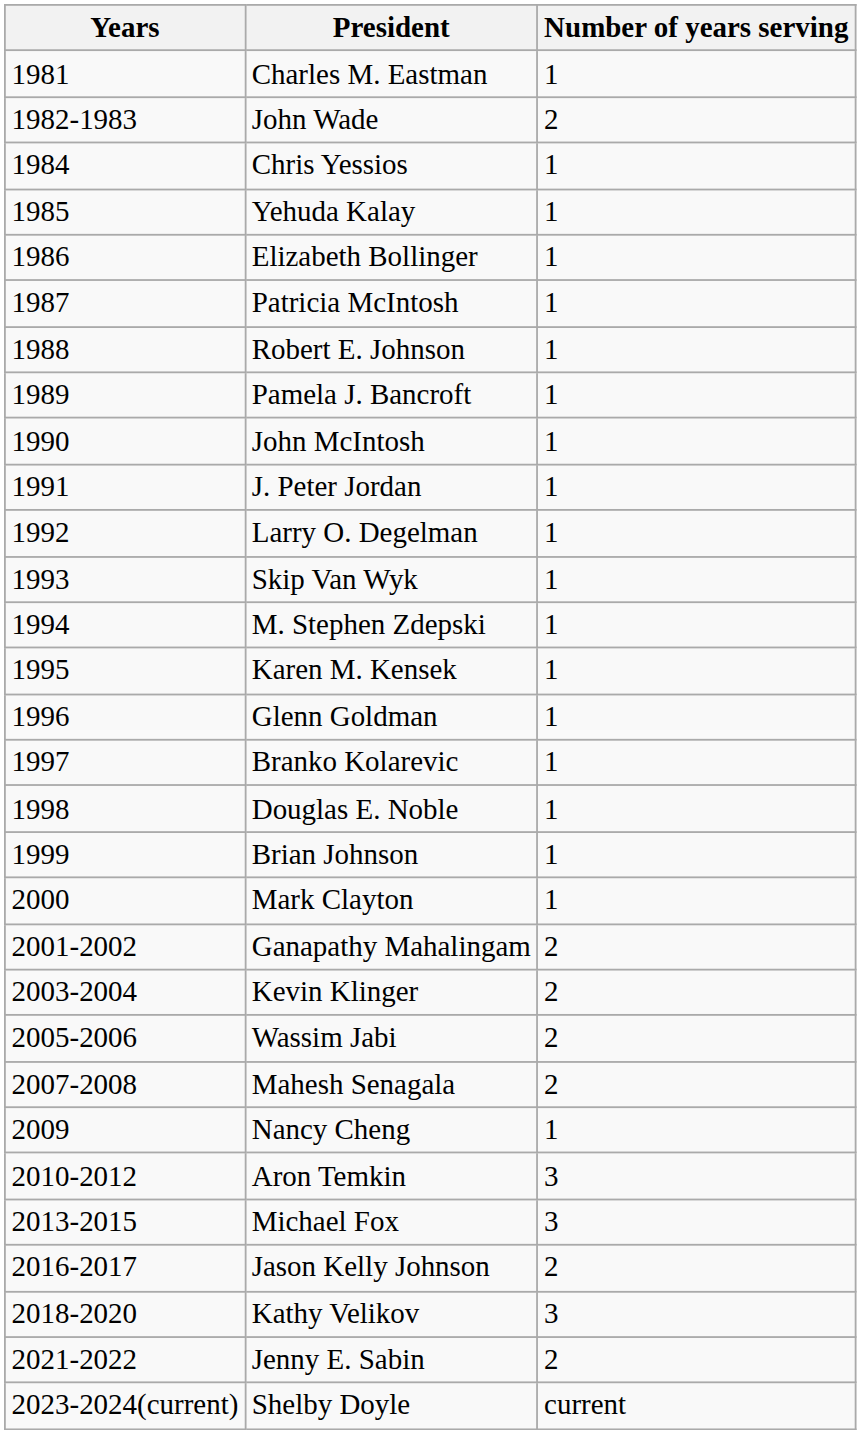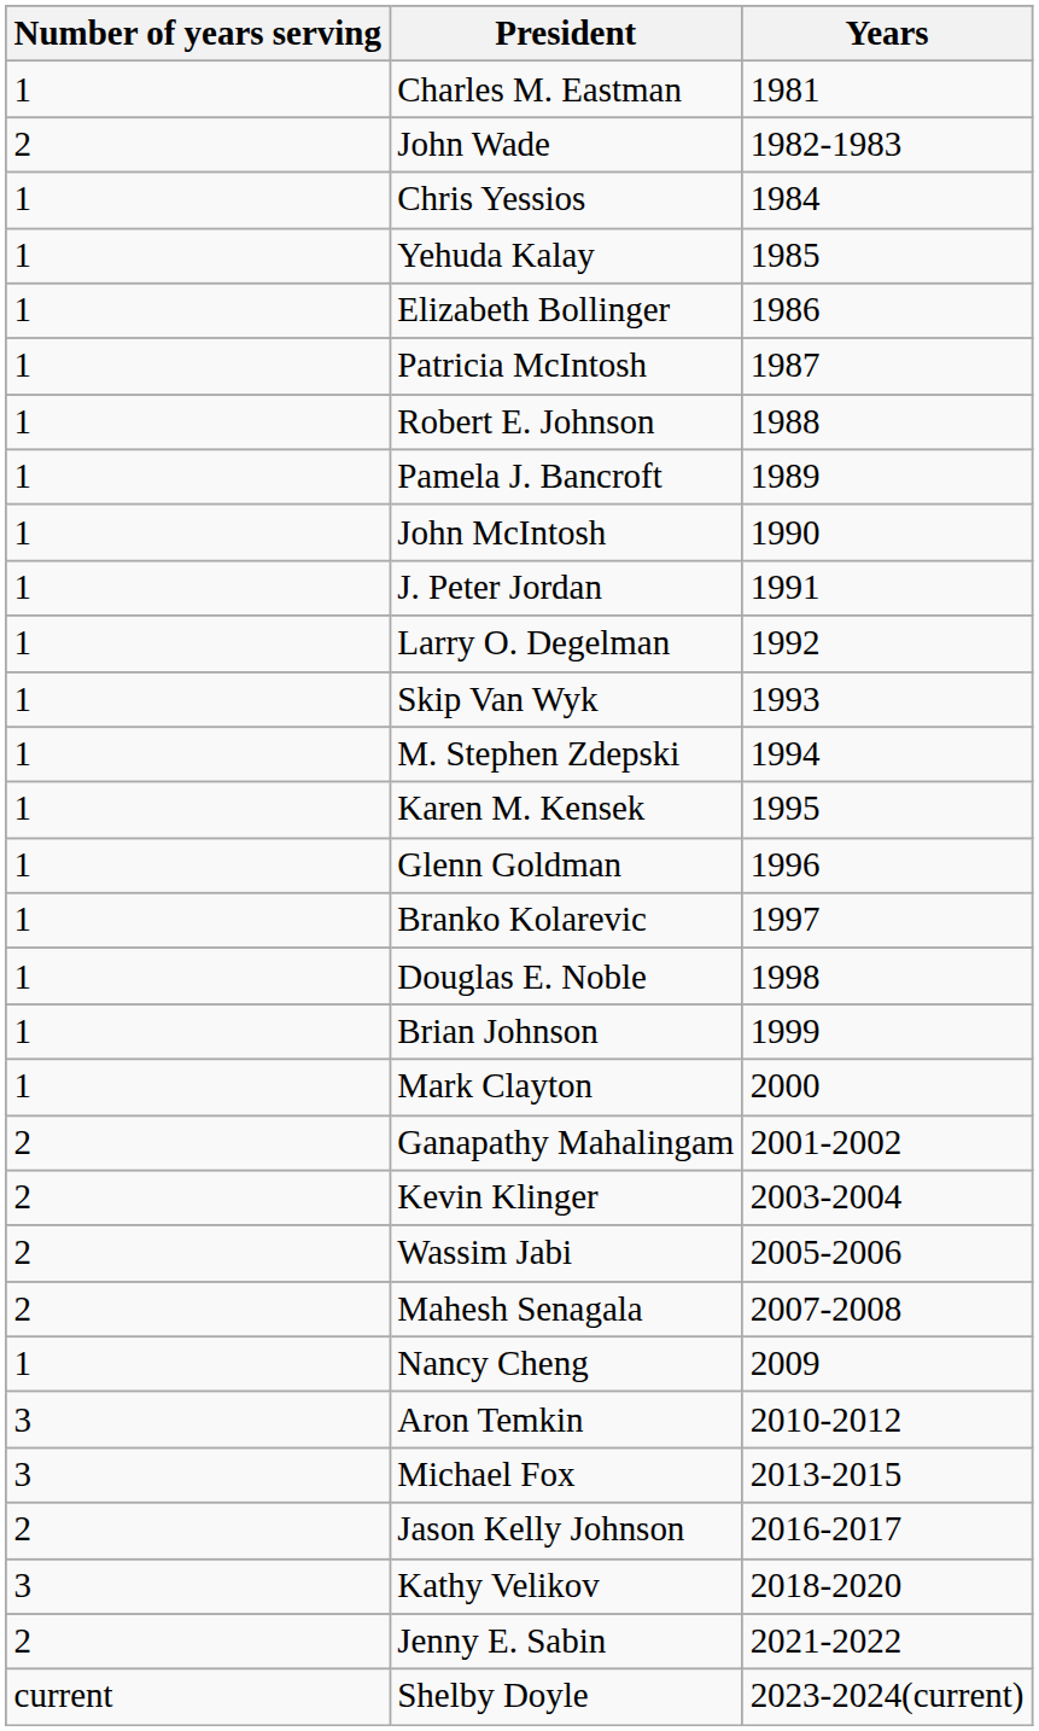 <table class="wikitable">
 <tr>
+<th>Number of years serving</th>
+<th>President</th>
 <th>Years</th>
-<th>President</th>
-<th>Number of years serving</th>
 </tr>
 <tr>
+<td>1</td>
+<td>Charles M. Eastman</td>
 <td>1981</td>
-<td>Charles M. Eastman</td>
-<td>1</td>
 </tr>
 <tr>
+<td>2</td>
+<td>John Wade</td>
 <td>1982-1983</td>
-<td>John Wade</td>
-<td>2</td>
 </tr>
 <tr>
+<td>1</td>
+<td>Chris Yessios</td>
 <td>1984</td>
-<td>Chris Yessios</td>
-<td>1</td>
 </tr>
 <tr>
+<td>1</td>
+<td>Yehuda Kalay</td>
 <td>1985</td>
-<td>Yehuda Kalay</td>
-<td>1</td>
 </tr>
 <tr>
+<td>1</td>
+<td>Elizabeth Bollinger</td>
 <td>1986</td>
-<td>Elizabeth Bollinger</td>
-<td>1</td>
 </tr>
 <tr>
+<td>1</td>
+<td>Patricia McIntosh</td>
 <td>1987</td>
-<td>Patricia McIntosh</td>
-<td>1</td>
 </tr>
 <tr>
+<td>1</td>
+<td>Robert E. Johnson</td>
 <td>1988</td>
-<td>Robert E. Johnson</td>
-<td>1</td>
 </tr>
 <tr>
+<td>1</td>
+<td>Pamela J. Bancroft</td>
 <td>1989</td>
-<td>Pamela J. Bancroft</td>
-<td>1</td>
 </tr>
 <tr>
+<td>1</td>
+<td>John McIntosh</td>
 <td>1990</td>
-<td>John McIntosh</td>
-<td>1</td>
 </tr>
 <tr>
+<td>1</td>
+<td>J. Peter Jordan</td>
 <td>1991</td>
-<td>J. Peter Jordan</td>
-<td>1</td>
 </tr>
 <tr>
+<td>1</td>
+<td>Larry O. Degelman</td>
 <td>1992</td>
-<td>Larry O. Degelman</td>
-<td>1</td>
 </tr>
 <tr>
+<td>1</td>
+<td>Skip Van Wyk</td>
 <td>1993</td>
-<td>Skip Van Wyk</td>
-<td>1</td>
 </tr>
 <tr>
+<td>1</td>
+<td>M. Stephen Zdepski</td>
 <td>1994</td>
-<td>M. Stephen Zdepski</td>
-<td>1</td>
 </tr>
 <tr>
+<td>1</td>
+<td>Karen M. Kensek</td>
 <td>1995</td>
-<td>Karen M. Kensek</td>
-<td>1</td>
 </tr>
 <tr>
+<td>1</td>
+<td>Glenn Goldman</td>
 <td>1996</td>
-<td>Glenn Goldman</td>
-<td>1</td>
 </tr>
 <tr>
+<td>1</td>
+<td>Branko Kolarevic</td>
 <td>1997</td>
-<td>Branko Kolarevic</td>
-<td>1</td>
 </tr>
 <tr>
+<td>1</td>
+<td>Douglas E. Noble</td>
 <td>1998</td>
-<td>Douglas E. Noble</td>
-<td>1</td>
 </tr>
 <tr>
+<td>1</td>
+<td>Brian Johnson</td>
 <td>1999</td>
-<td>Brian Johnson</td>
-<td>1</td>
 </tr>
 <tr>
+<td>1</td>
+<td>Mark Clayton</td>
 <td>2000</td>
-<td>Mark Clayton</td>
-<td>1</td>
 </tr>
 <tr>
+<td>2</td>
+<td>Ganapathy Mahalingam</td>
 <td>2001-2002</td>
-<td>Ganapathy Mahalingam</td>
-<td>2</td>
 </tr>
 <tr>
+<td>2</td>
+<td>Kevin Klinger</td>
 <td>2003-2004</td>
-<td>Kevin Klinger</td>
-<td>2</td>
 </tr>
 <tr>
+<td>2</td>
+<td>Wassim Jabi</td>
 <td>2005-2006</td>
-<td>Wassim Jabi</td>
-<td>2</td>
 </tr>
 <tr>
+<td>2</td>
+<td>Mahesh Senagala</td>
 <td>2007-2008</td>
-<td>Mahesh Senagala</td>
-<td>2</td>
 </tr>
 <tr>
+<td>1</td>
+<td>Nancy Cheng</td>
 <td>2009</td>
-<td>Nancy Cheng</td>
-<td>1</td>
 </tr>
 <tr>
+<td>3</td>
+<td>Aron Temkin</td>
 <td>2010-2012</td>
-<td>Aron Temkin</td>
-<td>3</td>
 </tr>
 <tr>
+<td>3</td>
+<td>Michael Fox</td>
 <td>2013-2015</td>
-<td>Michael Fox</td>
-<td>3</td>
 </tr>
 <tr>
+<td>2</td>
+<td>Jason Kelly Johnson</td>
 <td>2016-2017</td>
-<td>Jason Kelly Johnson</td>
-<td>2</td>
 </tr>
 <tr>
+<td>3</td>
+<td>Kathy Velikov</td>
 <td>2018-2020</td>
-<td>Kathy Velikov</td>
-<td>3</td>
 </tr>
 <tr>
+<td>2</td>
+<td>Jenny E. Sabin</td>
 <td>2021-2022</td>
-<td>Jenny E. Sabin</td>
-<td>2</td>
 </tr>
 <tr>
+<td>current</td>
+<td>Shelby Doyle</td>
 <td>2023-2024(current)</td>
-<td>Shelby Doyle</td>
-<td>current</td>
 </tr>
 </table>
